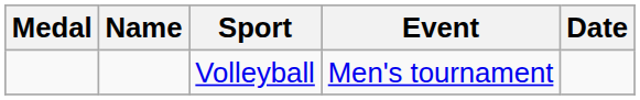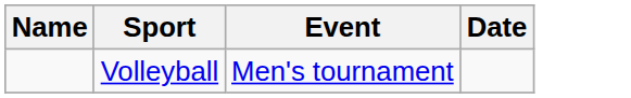 <table class="wikitable sortable" style="font-size: 95%">
 <tr>
-<th>Medal</th>
 <th>Name</th>
 <th>Sport</th>
 <th>Event</th>
 <th>Date</th>
 </tr>
 <tr>
 <td></td>
-<td></td>
 <td><a href='#'>Volleyball</a></td>
 <td><a href='#'>Men's tournament</a></td>
 <td></td>
 </tr>
 </table>
